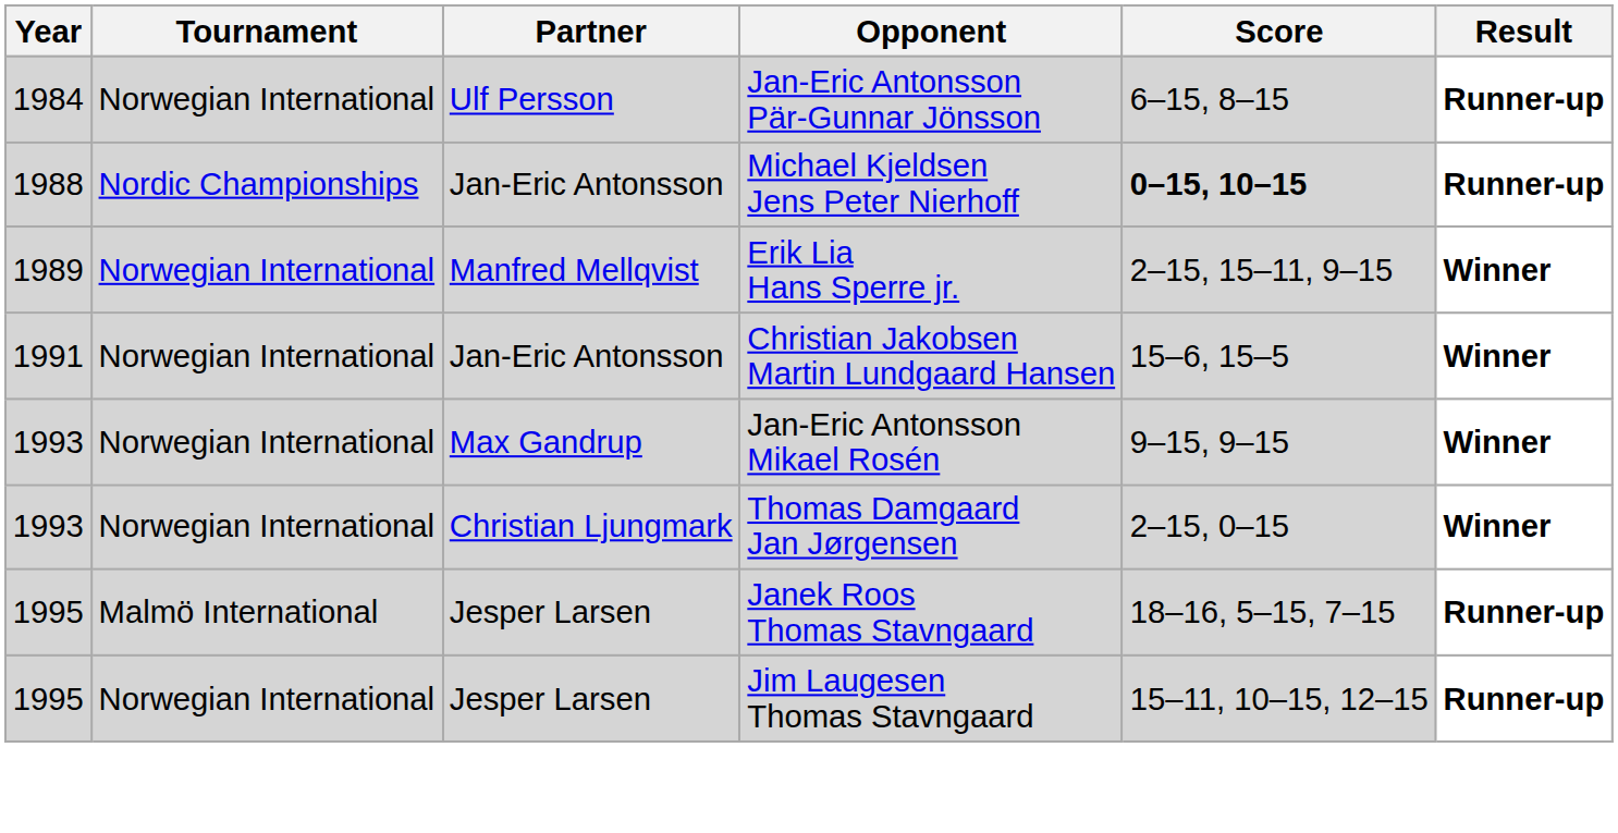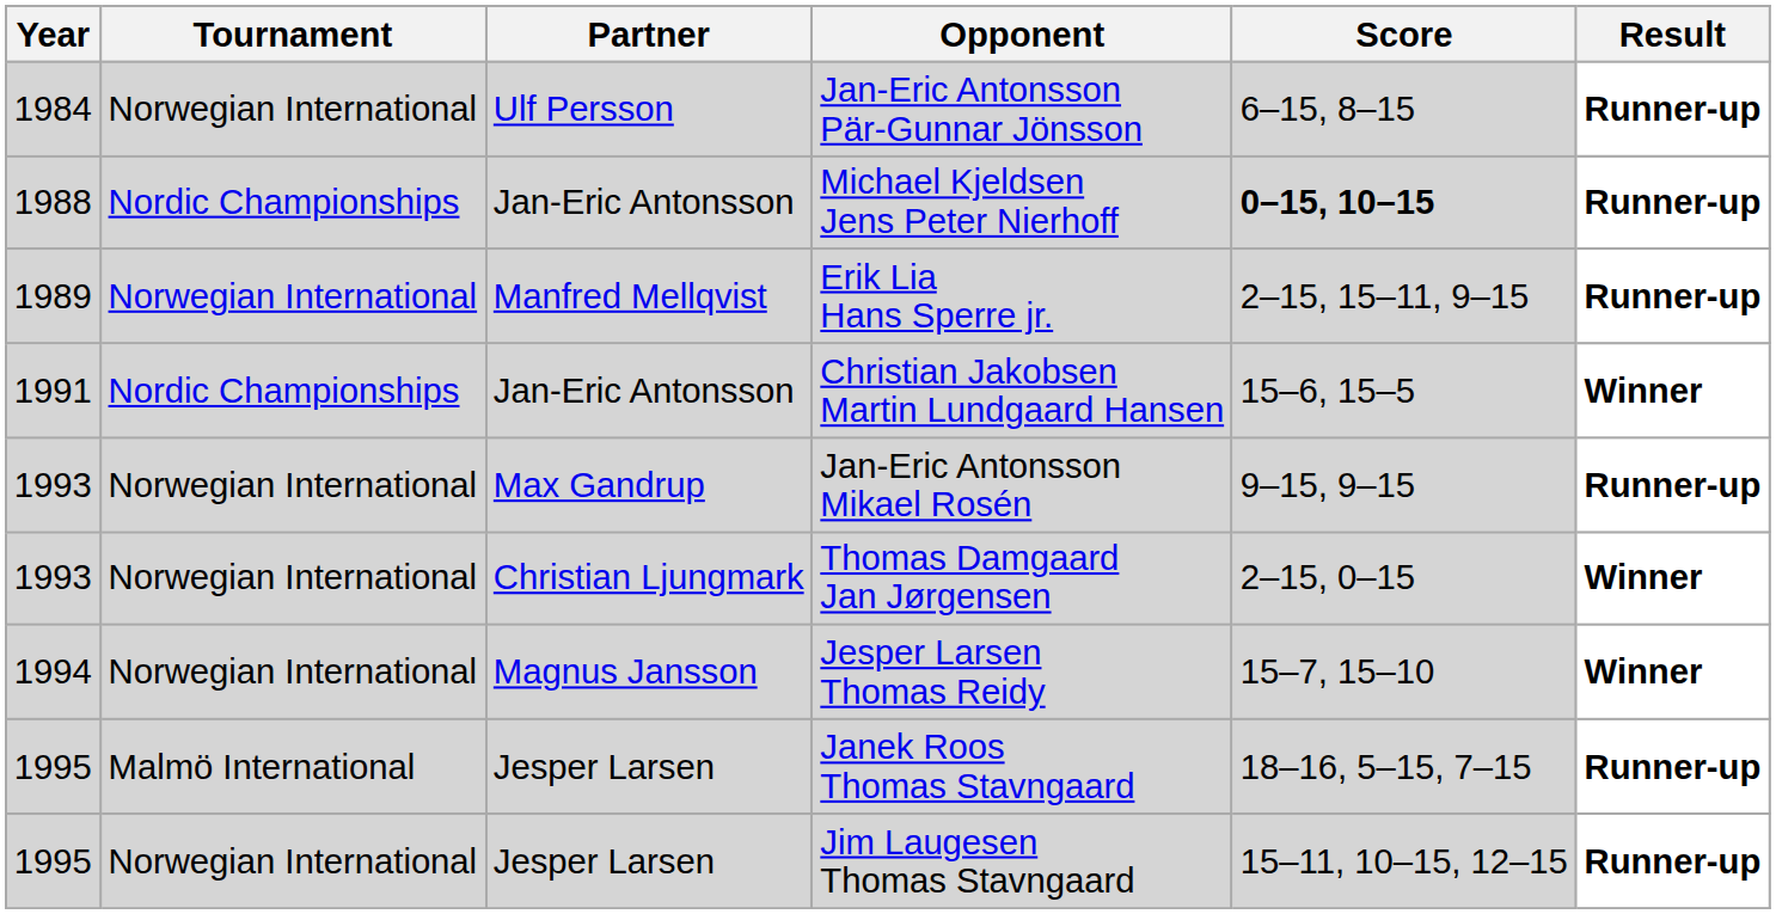 <table class="sortable wikitable" style="font-size: 90%;">
 <tr>
 <th>Year</th>
 <th>Tournament</th>
 <th>Partner</th>
 <th>Opponent</th>
 <th>Score</th>
 <th>Result</th>
 </tr>
 <tr style="background:#D5D5D5">
 <td align="center">1984</td>
 <td align="left">Norwegian International</td>
 <td align="left"> <a href='#'>Ulf Persson</a></td>
 <td align="left"> <a href='#'>Jan-Eric Antonsson</a><br> <a href='#'>Pär-Gunnar Jönsson</a></td>
 <td align="left">6–15, 8–15</td>
 <td style="text-align:left; background:white"> <strong>Runner-up</strong></td>
 </tr>
 <tr style="background:#D5D5D5">
 <td align="center">1988</td>
 <td align="left"><a href='#'>Nordic Championships</a></td>
 <td align="left"> Jan-Eric Antonsson</td>
 <td align="left"> <a href='#'>Michael Kjeldsen</a><br> <a href='#'>Jens Peter Nierhoff</a></td>
 <td align="left"><strong>0–15, 10–15</strong></td>
 <td style="text-align:left; background:white"> <strong>Runner-up</strong></td>
 </tr>
 <tr style="background:#D5D5D5">
 <td align="center">1989</td>
 <td align="left"><a href='#'>Norwegian International</a></td>
 <td align="left"> <a href='#'>Manfred Mellqvist</a></td>
 <td align="left"> <a href='#'>Erik Lia</a><br> <a href='#'>Hans Sperre jr.</a></td>
 <td align="left">2–15, 15–11, 9–15</td>
-<td style="text-align:left; background:white"> <strong>Winner</strong></td>
+<td style="text-align:left; background:white"> <strong>Runner-up</strong></td>
 </tr>
 <tr style="background:#D5D5D5">
 <td align="center">1991</td>
-<td align="left">Norwegian International</td>
+<td align="left"><a href='#'>Nordic Championships</a></td>
 <td align="left"> Jan-Eric Antonsson</td>
 <td align="left"> <a href='#'>Christian Jakobsen</a><br> <a href='#'>Martin Lundgaard Hansen</a></td>
 <td align="left">15–6, 15–5</td>
 <td style="text-align:left; background:white"> <strong>Winner</strong></td>
 </tr>
 <tr style="background:#D5D5D5">
 <td align="center">1993</td>
 <td align="left">Norwegian International</td>
 <td align="left"> <a href='#'>Max Gandrup</a></td>
 <td align="left"> Jan-Eric Antonsson<br> <a href='#'>Mikael Rosén</a></td>
 <td align="left">9–15, 9–15</td>
-<td style="text-align:left; background:white"> <strong>Winner</strong></td>
+<td style="text-align:left; background:white"> <strong>Runner-up</strong></td>
 </tr>
 <tr style="background:#D5D5D5">
 <td align="center">1993</td>
 <td align="left">Norwegian International</td>
 <td align="left"> <a href='#'>Christian Ljungmark</a></td>
 <td align="left"> <a href='#'>Thomas Damgaard</a><br> <a href='#'>Jan Jørgensen</a></td>
 <td align="left">2–15, 0–15</td>
+<td style="text-align:left; background:white"> <strong>Winner</strong></td>
+</tr>
+<tr style="background:#D5D5D5">
+<td align="center">1994</td>
+<td align="left">Norwegian International</td>
+<td align="left"> <a href='#'>Magnus Jansson</a></td>
+<td align="left"> <a href='#'>Jesper Larsen</a><br> <a href='#'>Thomas Reidy</a></td>
+<td align="left">15–7, 15–10</td>
 <td style="text-align:left; background:white"> <strong>Winner</strong></td>
 </tr>
 <tr style="background:#D5D5D5">
 <td align="center">1995</td>
 <td align="left">Malmö International</td>
 <td align="left"> Jesper Larsen</td>
 <td align="left"> <a href='#'>Janek Roos</a><br> <a href='#'>Thomas Stavngaard</a></td>
 <td align="left">18–16, 5–15, 7–15</td>
 <td style="text-align:left; background:white"> <strong>Runner-up</strong></td>
 </tr>
 <tr style="background:#D5D5D5">
 <td align="center">1995</td>
 <td align="left">Norwegian International</td>
 <td align="left"> Jesper Larsen</td>
 <td align="left"> <a href='#'>Jim Laugesen</a><br> Thomas Stavngaard</td>
 <td align="left">15–11, 10–15, 12–15</td>
 <td style="text-align:left; background:white"> <strong>Runner-up</strong></td>
 </tr>
 </table>
